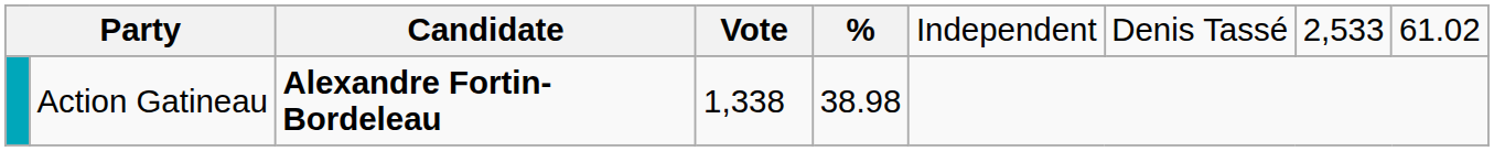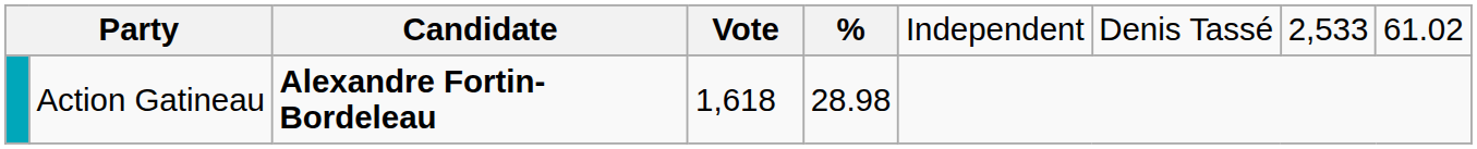 <table class="wikitable">
 <tr>
 <th bgcolor="#DDDDFF" width="100px" colspan="2">Party</th>
 <th bgcolor="#DDDDFF" width="200px">Candidate</th>
 <th bgcolor="#DDDDFF" width="50px">Vote</th>
 <th bgcolor="#DDDDFF" width="30px">%<br></th>
 <td>Independent</td>
 <td>Denis Tassé</td>
 <td>2,533</td>
 <td>61.02</td>
 </tr>
 <tr>
 <td bgcolor=#00a7ba> </td>
 <td>Action Gatineau</td>
 <td><strong>Alexandre Fortin-Bordeleau</strong></td>
-<td>1,338</td>
-<td>38.98</td>
+<td>1,618</td>
+<td>28.98</td>
 </tr>
 </table>
